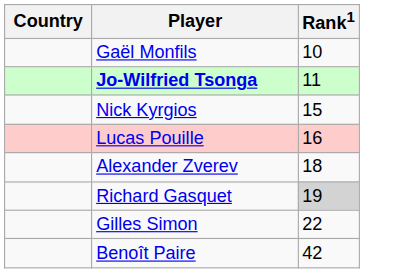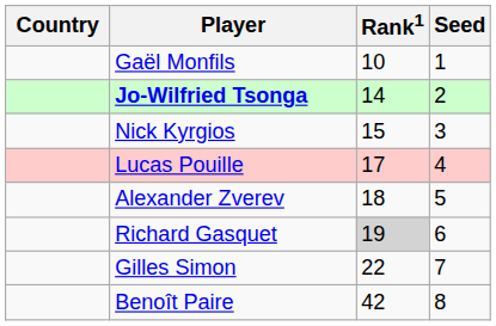 <table class="sortable wikitable">
 <tr>
 <th width="70">Country</th>
 <th width="175">Player</th>
 <th>Rank<sup>1</sup></th>
+<th>Seed</th>
 </tr>
 <tr>
 <td></td>
 <td><a href='#'>Gaël Monfils</a></td>
 <td>10</td>
+<td>1</td>
 </tr>
 <tr style="background:#cfc;">
 <td></td>
 <td><strong><a href='#'>Jo-Wilfried Tsonga</a></strong></td>
-<td>11</td>
+<td>14</td>
+<td>2</td>
 </tr>
 <tr>
 <td></td>
 <td><a href='#'>Nick Kyrgios</a></td>
 <td>15</td>
+<td>3</td>
 </tr>
 <tr style="background:#fcc;">
 <td></td>
 <td><a href='#'>Lucas Pouille</a></td>
-<td>16</td>
+<td>17</td>
+<td>4</td>
 </tr>
 <tr>
 <td></td>
 <td><a href='#'>Alexander Zverev</a></td>
 <td>18</td>
+<td>5</td>
 </tr>
 <tr>
 <td></td>
 <td><a href='#'>Richard Gasquet</a></td>
 <td style="background: lightgrey;">19</td>
+<td>6</td>
 </tr>
 <tr>
 <td></td>
 <td><a href='#'>Gilles Simon</a></td>
 <td>22</td>
+<td>7</td>
 </tr>
 <tr>
 <td></td>
 <td><a href='#'>Benoît Paire</a></td>
 <td>42</td>
+<td>8</td>
 </tr>
 </table>
